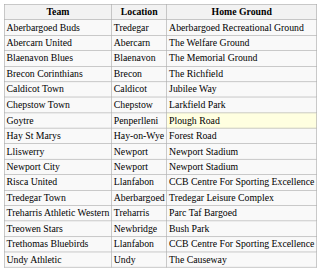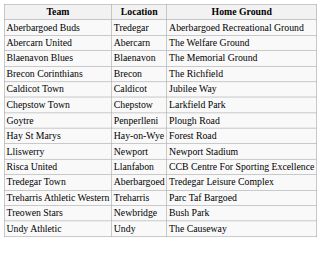 <table class="wikitable sortable">
 <tr>
 <th>Team</th>
 <th>Location</th>
 <th>Home Ground</th>
 </tr>
 <tr>
 <td>Aberbargoed Buds</td>
 <td>Tredegar</td>
 <td>Aberbargoed Recreational Ground</td>
 </tr>
 <tr>
 <td>Abercarn United</td>
 <td>Abercarn</td>
 <td>The Welfare Ground</td>
 </tr>
 <tr>
 <td>Blaenavon Blues</td>
 <td>Blaenavon</td>
 <td>The Memorial Ground</td>
 </tr>
 <tr>
 <td>Brecon Corinthians</td>
 <td>Brecon</td>
 <td>The Richfield</td>
 </tr>
 <tr>
 <td>Caldicot Town</td>
 <td>Caldicot</td>
 <td>Jubilee Way</td>
 </tr>
 <tr>
 <td>Chepstow Town</td>
 <td>Chepstow</td>
 <td>Larkfield Park</td>
 </tr>
 <tr>
 <td>Goytre</td>
 <td>Penperlleni</td>
-<td style="background: lightyellow;">Plough Road</td>
+<td>Plough Road</td>
 </tr>
 <tr>
 <td>Hay St Marys</td>
 <td>Hay-on-Wye</td>
 <td>Forest Road</td>
 </tr>
 <tr>
 <td>Lliswerry</td>
-<td>Newport</td>
-<td>Newport Stadium</td>
-</tr>
-<tr>
-<td>Newport City</td>
 <td>Newport</td>
 <td>Newport Stadium</td>
 </tr>
 <tr>
 <td>Risca United</td>
 <td>Llanfabon</td>
 <td>CCB Centre For Sporting Excellence</td>
 </tr>
 <tr>
 <td>Tredegar Town</td>
 <td>Aberbargoed</td>
 <td>Tredegar Leisure Complex</td>
 </tr>
 <tr>
 <td>Treharris Athletic Western</td>
 <td>Treharris</td>
 <td>Parc Taf Bargoed</td>
 </tr>
 <tr>
 <td>Treowen Stars</td>
 <td>Newbridge</td>
 <td>Bush Park</td>
 </tr>
 <tr>
-<td>Trethomas Bluebirds</td>
-<td>Llanfabon</td>
-<td>CCB Centre For Sporting Excellence</td>
-</tr>
-<tr>
 <td>Undy Athletic</td>
 <td>Undy</td>
 <td>The Causeway</td>
 </tr>
 </table>
